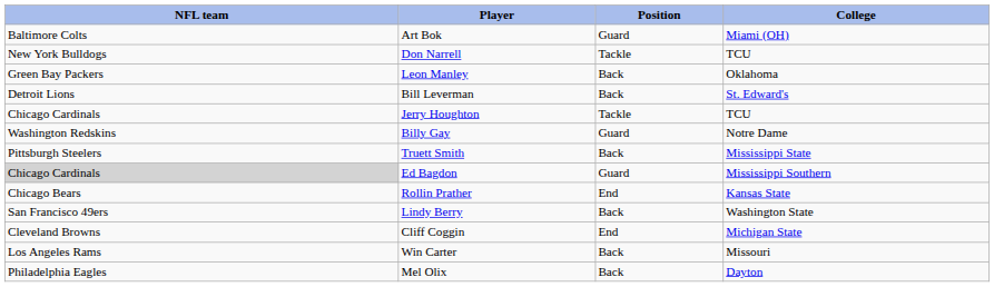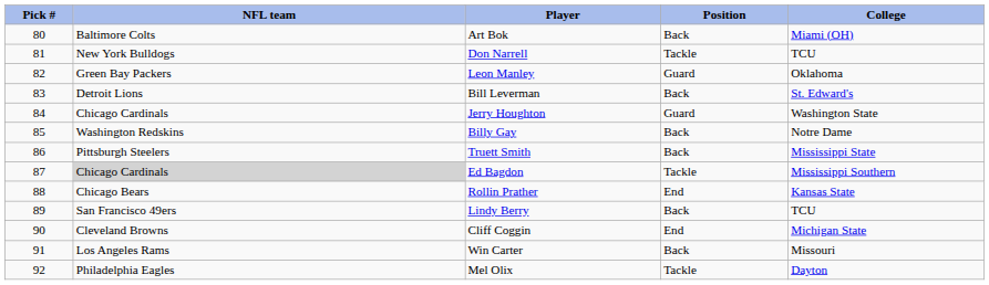 <table class="wikitable sortable sortable" style="width: 100%">
 <tr>
+<th style="background:#A8BDEC;" width=7%>Pick #</th>
 <th width=40% style="background:#A8BDEC;">NFL team</th>
 <th width=20% style="background:#A8BDEC;">Player</th>
 <th width=13% style="background:#A8BDEC;">Position</th>
 <th style="background:#A8BDEC;">College</th>
 </tr>
 <tr>
+<td align=center>80</td>
 <td>Baltimore Colts</td>
 <td>Art Bok</td>
-<td>Guard</td>
+<td>Back</td>
 <td><a href='#'>Miami (OH)</a></td>
 </tr>
 <tr>
+<td align=center>81</td>
 <td>New York Bulldogs</td>
 <td><a href='#'>Don Narrell</a></td>
 <td>Tackle</td>
 <td>TCU</td>
 </tr>
 <tr>
+<td align=center>82</td>
 <td>Green Bay Packers</td>
 <td><a href='#'>Leon Manley</a></td>
-<td>Back</td>
+<td>Guard</td>
 <td>Oklahoma</td>
 </tr>
 <tr>
+<td align=center>83</td>
 <td>Detroit Lions</td>
 <td>Bill Leverman</td>
 <td>Back</td>
 <td><a href='#'>St. Edward's</a></td>
 </tr>
 <tr>
+<td align=center>84</td>
 <td>Chicago Cardinals</td>
 <td><a href='#'>Jerry Houghton</a></td>
-<td>Tackle</td>
-<td>TCU</td>
+<td>Guard</td>
+<td>Washington State</td>
 </tr>
 <tr>
+<td align=center>85</td>
 <td>Washington Redskins</td>
 <td><a href='#'>Billy Gay</a></td>
-<td>Guard</td>
+<td>Back</td>
 <td>Notre Dame</td>
 </tr>
 <tr>
+<td align=center>86</td>
 <td>Pittsburgh Steelers</td>
 <td><a href='#'>Truett Smith</a></td>
 <td>Back</td>
 <td><a href='#'>Mississippi State</a></td>
 </tr>
 <tr>
+<td align=center>87</td>
 <td style="background: lightgrey;">Chicago Cardinals</td>
 <td><a href='#'>Ed Bagdon</a></td>
-<td>Guard</td>
+<td>Tackle</td>
 <td><a href='#'>Mississippi Southern</a></td>
 </tr>
 <tr>
+<td align=center>88</td>
 <td>Chicago Bears</td>
 <td><a href='#'>Rollin Prather</a></td>
 <td>End</td>
 <td><a href='#'>Kansas State</a></td>
 </tr>
 <tr>
+<td align=center>89</td>
 <td>San Francisco 49ers</td>
 <td><a href='#'>Lindy Berry</a></td>
 <td>Back</td>
-<td>Washington State</td>
+<td>TCU</td>
 </tr>
 <tr>
+<td align=center>90</td>
 <td>Cleveland Browns</td>
 <td>Cliff Coggin</td>
 <td>End</td>
 <td><a href='#'>Michigan State</a></td>
 </tr>
 <tr>
+<td align=center>91</td>
 <td>Los Angeles Rams</td>
 <td>Win Carter</td>
 <td>Back</td>
 <td>Missouri</td>
 </tr>
 <tr>
+<td align=center>92</td>
 <td>Philadelphia Eagles</td>
 <td>Mel Olix</td>
-<td>Back</td>
+<td>Tackle</td>
 <td><a href='#'>Dayton</a></td>
 </tr>
 </table>
